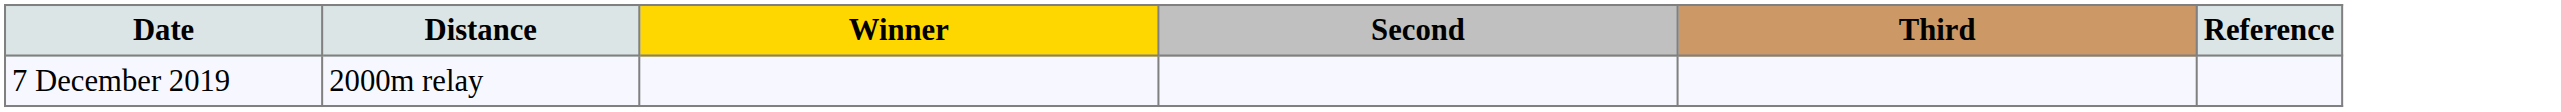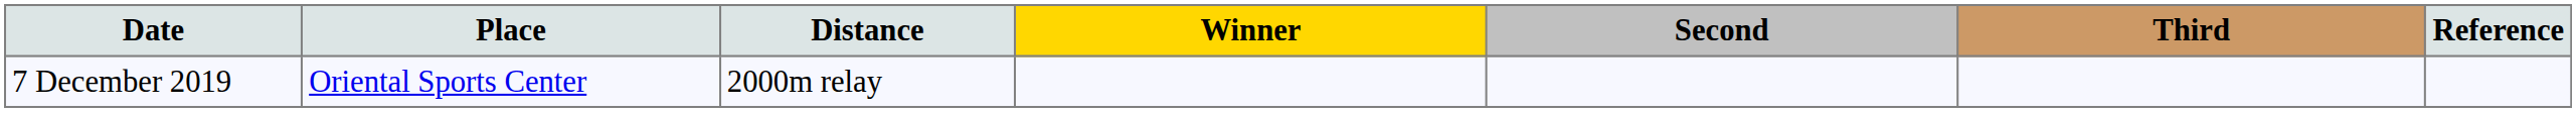 <table bgcolor="#f7f8ff" cellpadding="3" cellspacing="0" border="1" style="font-size: 95%; border: gray solid 1px; border-collapse: collapse;">
 <tr bgcolor="#cccccc" (1>
 <td width="150" align="center" bgcolor="#dce5e5"><strong>Date</strong></td>
+<td width="220" align="center" bgcolor="#dce5e5"><strong>Place</strong></td>
 <td width="150" align="center" bgcolor="#dce5e5"><strong>Distance</strong></td>
 <td align="center" bgcolor="gold" width="250"><strong>Winner</strong></td>
 <td align="center" bgcolor="silver" width="250"><strong>Second</strong></td>
 <td width="250" align="center" bgcolor="#cc9966"><strong>Third</strong></td>
 <td width="30" align="center" bgcolor="#dce5e5"><strong>Reference</strong></td>
 </tr>
 <tr align="left">
 <td>7 December 2019</td>
+<td><a href='#'>Oriental Sports Center</a></td>
 <td>2000m relay</td>
 <td></td>
 <td></td>
 <td></td>
 <td> </td>
 </tr>
 </table>
